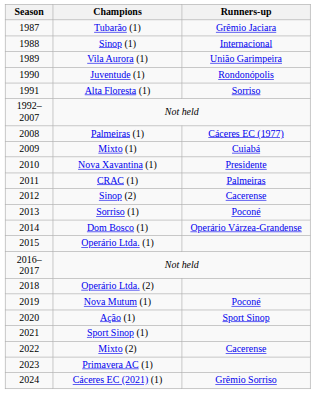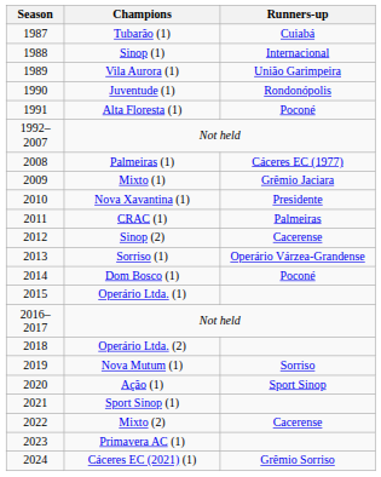 <table class="wikitable" style="text-align:center; margin-left:1em;">
 <tr>
 <th style="width:70px">Season</th>
 <th style="width:200px">Champions</th>
 <th style="width:200px">Runners-up</th>
 </tr>
 <tr>
 <td>1987</td>
 <td><a href='#'>Tubarão</a> (1)</td>
-<td><a href='#'>Grêmio Jaciara</a></td>
+<td><a href='#'>Cuiabá</a></td>
 </tr>
 <tr>
 <td>1988</td>
 <td><a href='#'>Sinop</a> (1)</td>
 <td><a href='#'>Internacional</a></td>
 </tr>
 <tr>
 <td>1989</td>
 <td><a href='#'>Vila Aurora</a> (1)</td>
 <td><a href='#'>União Garimpeira</a></td>
 </tr>
 <tr>
 <td>1990</td>
 <td><a href='#'>Juventude</a> (1)</td>
 <td><a href='#'>Rondonópolis</a></td>
 </tr>
 <tr>
 <td>1991</td>
 <td><a href='#'>Alta Floresta</a> (1)</td>
-<td><a href='#'>Sorriso</a></td>
+<td><a href='#'>Poconé</a></td>
 </tr>
 <tr>
 <td>1992–2007</td>
 <td colspan=2><em>Not held</em></td>
 </tr>
 <tr>
 <td>2008</td>
 <td><a href='#'>Palmeiras</a> (1)</td>
 <td><a href='#'>Cáceres EC (1977)</a></td>
 </tr>
 <tr>
 <td>2009</td>
 <td><a href='#'>Mixto</a> (1)</td>
-<td><a href='#'>Cuiabá</a></td>
+<td><a href='#'>Grêmio Jaciara</a></td>
 </tr>
 <tr>
 <td>2010</td>
 <td><a href='#'>Nova Xavantina</a> (1)</td>
 <td><a href='#'>Presidente</a></td>
 </tr>
 <tr>
 <td>2011</td>
 <td><a href='#'>CRAC</a> (1)</td>
 <td><a href='#'>Palmeiras</a></td>
 </tr>
 <tr>
 <td>2012</td>
 <td><a href='#'>Sinop</a> (2)</td>
 <td><a href='#'>Cacerense</a></td>
 </tr>
 <tr>
 <td>2013</td>
 <td><a href='#'>Sorriso</a>  (1)</td>
-<td><a href='#'>Poconé</a></td>
+<td><a href='#'>Operário Várzea-Grandense</a></td>
 </tr>
 <tr>
 <td>2014</td>
 <td><a href='#'>Dom Bosco</a> (1)</td>
-<td><a href='#'>Operário Várzea-Grandense</a></td>
+<td><a href='#'>Poconé</a></td>
 </tr>
 <tr>
 <td>2015</td>
 <td><a href='#'>Operário Ltda.</a> (1)</td>
 <td></td>
 </tr>
 <tr>
 <td>2016–2017</td>
 <td colspan=2><em>Not held</em></td>
 </tr>
 <tr>
 <td>2018</td>
 <td><a href='#'>Operário Ltda.</a> (2)</td>
 <td></td>
 </tr>
 <tr>
 <td>2019</td>
 <td><a href='#'>Nova Mutum</a> (1)</td>
-<td><a href='#'>Poconé</a></td>
+<td><a href='#'>Sorriso</a></td>
 </tr>
 <tr>
 <td>2020</td>
 <td><a href='#'>Ação</a> (1)</td>
 <td><a href='#'>Sport Sinop</a></td>
 </tr>
 <tr>
 <td>2021</td>
 <td><a href='#'>Sport Sinop</a> (1)</td>
 <td></td>
 </tr>
 <tr>
 <td>2022</td>
 <td><a href='#'>Mixto</a> (2)</td>
 <td><a href='#'>Cacerense</a></td>
 </tr>
 <tr>
 <td>2023</td>
 <td><a href='#'>Primavera AC</a> (1)</td>
 <td></td>
 </tr>
 <tr>
 <td>2024</td>
 <td><a href='#'>Cáceres EC (2021)</a> (1)</td>
 <td><a href='#'>Grêmio Sorriso</a></td>
 </tr>
 </table>
